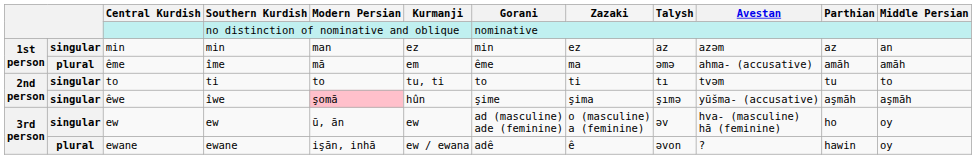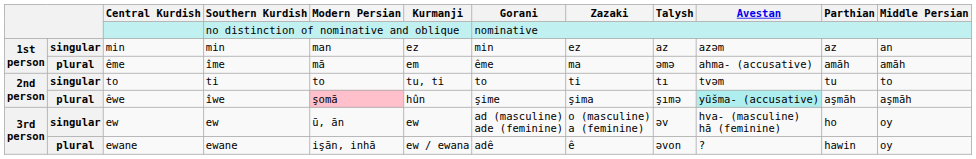 <table class="wikitable">
 <tr>
 <th rowspan="2" colspan="2"></th>
 <th>Central Kurdish</th>
 <th>Southern Kurdish</th>
 <th style="background:#F4F4F4">Modern Persian<br></th>
 <th>Kurmanji</th>
 <th>Gorani</th>
 <th style="background:#F4F4F4">Zazaki</th>
 <th style="background:#F4F4F4">Talysh</th>
 <th><a href='#'>Avestan</a></th>
 <th>Parthian</th>
 <th>Middle Persian</th>
 </tr>
 <tr bgcolor="#c0f0f0">
 <td></td>
 <td colspan="3"><div>no distinction of nominative and oblique</div></td>
 <td colspan="7"><div>nominative</div></td>
 </tr>
 <tr>
 <th rowspan="2">1st<br>person</th>
 <th>singular</th>
 <td>min</td>
 <td>min</td>
 <td>man</td>
 <td>ez</td>
 <td>min</td>
 <td>ez</td>
 <td>az</td>
 <td>azəm</td>
 <td>az</td>
 <td>an</td>
 </tr>
 <tr>
 <th>plural</th>
 <td>ême</td>
 <td>îme</td>
 <td>mā</td>
 <td>em</td>
 <td>ême</td>
 <td>ma</td>
 <td>əmə</td>
 <td>ahma- (accusative)</td>
 <td>amāh</td>
 <td>amāh</td>
 </tr>
 <tr>
 <th rowspan="2">2nd<br>person</th>
 <th>singular</th>
 <td>to</td>
 <td>ti</td>
 <td>to</td>
 <td>tu, ti</td>
 <td>to</td>
 <td>ti</td>
 <td>tı</td>
 <td>tvəm</td>
 <td>tu</td>
 <td>to</td>
 </tr>
 <tr>
-<th>singular</th>
+<th>plural</th>
 <td>êwe</td>
 <td>îwe</td>
 <td style="background: pink;">şomā</td>
 <td>hûn</td>
 <td>şime</td>
 <td>şima</td>
 <td>şımə</td>
-<td>yūšma- (accusative)</td>
+<td style="background: paleturquoise;">yūšma- (accusative)</td>
 <td>aşmāh</td>
 <td>aşmāh</td>
 </tr>
 <tr>
 <th rowspan="2">3rd<br>person</th>
 <th>singular</th>
 <td>ew</td>
 <td>ew</td>
 <td>ū, ān</td>
 <td>ew</td>
 <td>ad (masculine)<br>ade (feminine)</td>
 <td>o (masculine)<br>a (feminine)</td>
 <td>əv</td>
 <td>hva- (masculine)<br>hā (feminine)</td>
 <td>ho</td>
 <td>oy</td>
 </tr>
 <tr>
 <th>plural</th>
 <td>ewane</td>
 <td>ewane</td>
 <td>işān, inhā</td>
 <td>ew / ewana</td>
 <td>adê</td>
 <td>ê</td>
 <td>əvon</td>
 <td>?</td>
 <td>hawin</td>
 <td>oy</td>
 </tr>
 </table>
